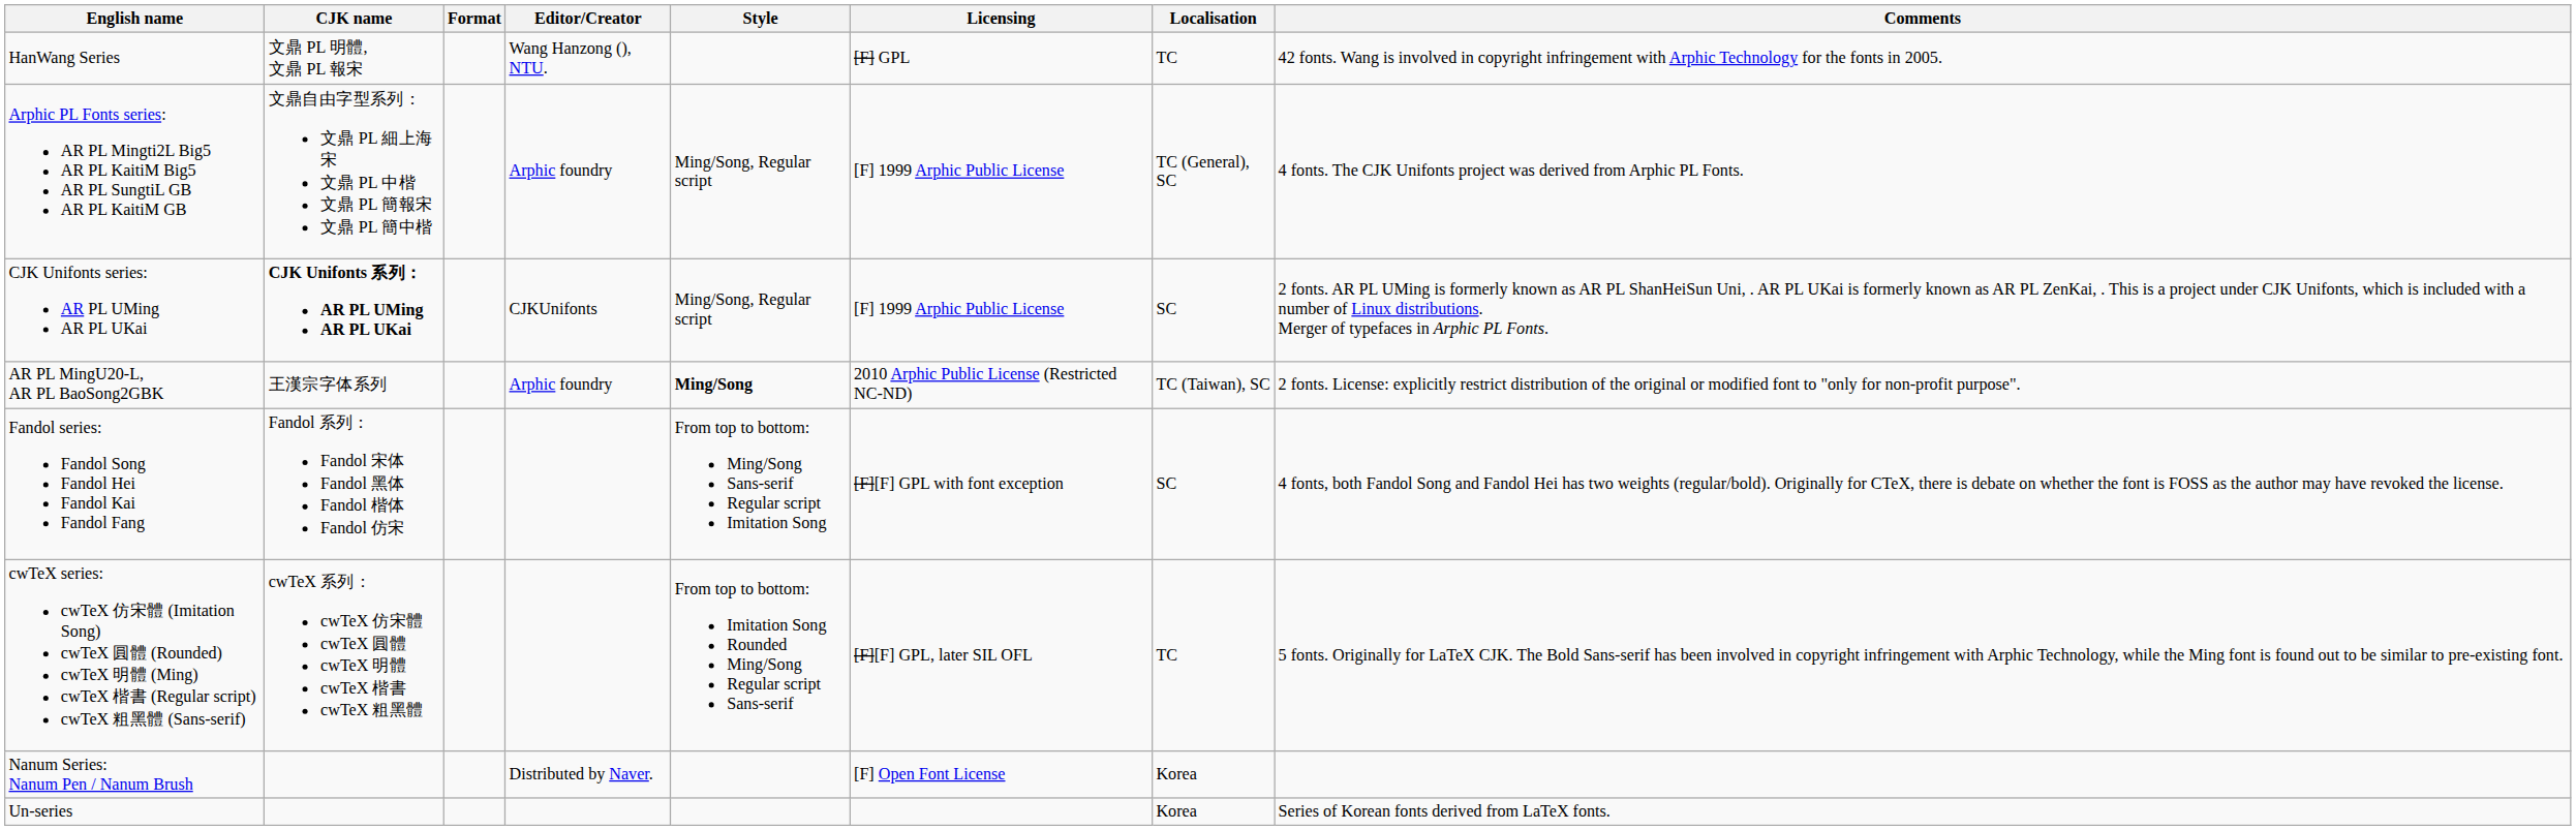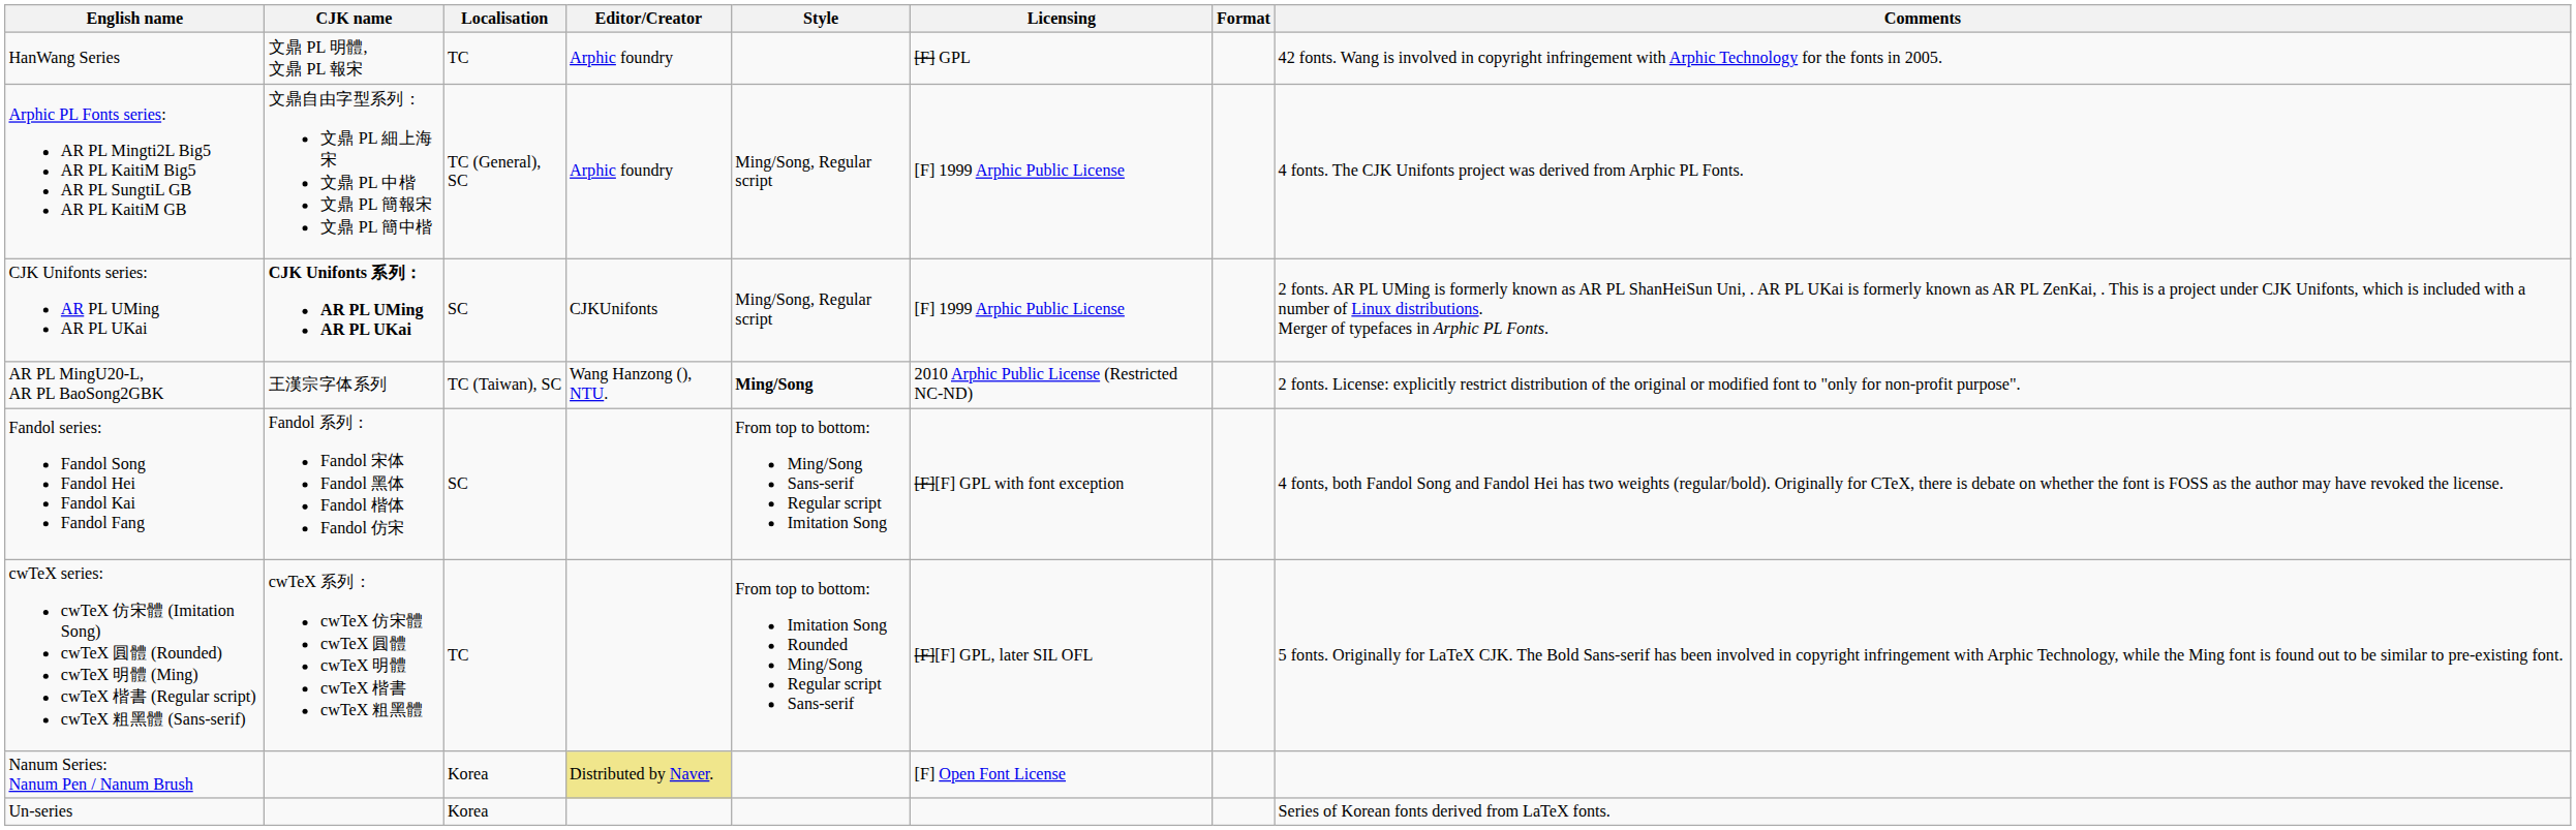 <table class="wikitable sortable" style="font-size: 0.8em;">
 <tr>
 <th>English name</th>
 <th>CJK name</th>
-<th>Format</th>
+<th>Localisation</th>
 <th>Editor/Creator</th>
 <th>Style</th>
 <th>Licensing</th>
-<th>Localisation</th>
+<th>Format</th>
 <th>Comments</th>
 </tr>
 <tr>
 <td>HanWang Series</td>
 <td>文鼎 PL 明體,<br>文鼎 PL 報宋</td>
-<td></td>
-<td>Wang Hanzong (), <a href='#'>NTU</a>.</td>
+<td>TC</td>
+<td><a href='#'>Arphic</a> foundry</td>
 <td></td>
 <td><span><s>[F]</s></span> GPL</td>
-<td>TC</td>
+<td></td>
 <td>42 fonts. Wang is involved in copyright infringement with <a href='#'>Arphic Technology</a> for the fonts in 2005.</td>
 </tr>
 <tr>
 <td><a href='#'>Arphic PL Fonts series</a>:<br><ul><li>AR PL Mingti2L Big5</li><li>AR PL KaitiM Big5</li><li>AR PL SungtiL GB</li><li>AR PL KaitiM GB</li></ul></td>
 <td>文鼎自由字型系列：<br><ul><li>文鼎 PL 細上海宋</li><li>文鼎 PL 中楷</li><li>文鼎 PL 簡報宋</li><li>文鼎 PL 簡中楷</li></ul></td>
-<td></td>
+<td>TC (General), SC</td>
 <td><a href='#'>Arphic</a> foundry</td>
 <td>Ming/Song, Regular script</td>
 <td><span>[F]</span> 1999 <a href='#'>Arphic Public License</a></td>
-<td>TC (General), SC</td>
+<td></td>
 <td>4 fonts. The CJK Unifonts project was derived from Arphic PL Fonts.</td>
 </tr>
 <tr>
 <td>CJK Unifonts series:<br><ul><li><a href='#'>AR</a> PL UMing</li><li>AR PL UKai</li></ul></td>
 <td><strong>CJK Unifonts 系列：<br><ul><li>AR PL UMing</li><li>AR PL UKai</li></ul></strong></td>
-<td></td>
+<td>SC</td>
 <td>CJKUnifonts</td>
 <td>Ming/Song, Regular script</td>
 <td><span>[F]</span> 1999 <a href='#'>Arphic Public License</a></td>
-<td>SC</td>
+<td></td>
 <td>2 fonts. AR PL UMing is formerly known as AR PL ShanHeiSun Uni, . AR PL UKai is formerly known as AR PL ZenKai, . This is a project under CJK Unifonts, which is included with a number of <a href='#'>Linux distributions</a>.<br>Merger of typefaces in <em>Arphic PL Fonts</em>.</td>
 </tr>
 <tr>
 <td>AR PL MingU20-L,<br>AR PL BaoSong2GBK</td>
 <td>王漢宗字体系列</td>
-<td></td>
-<td><a href='#'>Arphic</a> foundry</td>
+<td>TC (Taiwan), SC</td>
+<td>Wang Hanzong (), <a href='#'>NTU</a>.</td>
 <td><strong>Ming/Song</strong></td>
 <td>2010 <a href='#'>Arphic Public License</a> (Restricted NC-ND)</td>
-<td>TC (Taiwan), SC</td>
+<td></td>
 <td>2 fonts. License: explicitly restrict distribution of the original or modified font to "only for non-profit purpose".</td>
 </tr>
 <tr>
 <td>Fandol series:<br><ul><li>Fandol Song</li><li>Fandol Hei</li><li>Fandol Kai</li><li>Fandol Fang</li></ul></td>
 <td>Fandol 系列：<br><ul><li>Fandol 宋体</li><li>Fandol 黑体</li><li>Fandol 楷体</li><li>Fandol 仿宋</li></ul></td>
-<td></td>
+<td>SC</td>
 <td></td>
 <td>From top to bottom:<br><ul><li>Ming/Song</li><li>Sans-serif</li><li>Regular script</li><li>Imitation Song</li></ul></td>
 <td><span><s>[F]</s></span><span>[F]</span> GPL with font exception</td>
-<td>SC</td>
+<td></td>
 <td>4 fonts, both Fandol Song and Fandol Hei has two weights (regular/bold). Originally for CTeX, there is debate on whether the font is FOSS as the author may have revoked the license.</td>
 </tr>
 <tr>
 <td>cwTeX series:<br><ul><li>cwTeX 仿宋體 (Imitation Song)</li><li>cwTeX 圓體 (Rounded)</li><li>cwTeX 明體 (Ming)</li><li>cwTeX 楷書 (Regular script)</li><li>cwTeX 粗黑體 (Sans-serif)</li></ul></td>
 <td>cwTeX 系列：<br><ul><li>cwTeX 仿宋體</li><li>cwTeX 圓體</li><li>cwTeX 明體</li><li>cwTeX 楷書</li><li>cwTeX 粗黑體</li></ul></td>
-<td></td>
+<td>TC</td>
 <td></td>
 <td>From top to bottom:<br><ul><li>Imitation Song</li><li>Rounded</li><li>Ming/Song</li><li>Regular script</li><li>Sans-serif</li></ul></td>
 <td><span><s>[F]</s></span><span>[F]</span> GPL, later SIL OFL</td>
-<td>TC</td>
+<td></td>
 <td>5 fonts. Originally for LaTeX CJK. The Bold Sans-serif has been involved in copyright infringement with Arphic Technology, while the Ming font is found out to be similar to pre-existing font.</td>
 </tr>
 <tr>
 <td>Nanum Series:<br><a href='#'>Nanum Pen / Nanum Brush</a></td>
 <td></td>
-<td></td>
-<td>Distributed by <a href='#'>Naver</a>.</td>
+<td>Korea</td>
+<td style="background: khaki;">Distributed by <a href='#'>Naver</a>.</td>
 <td></td>
 <td><span>[F]</span> <a href='#'>Open Font License</a></td>
-<td>Korea</td>
+<td></td>
 <td></td>
 </tr>
 <tr>
 <td>Un-series</td>
 <td></td>
+<td>Korea</td>
 <td></td>
 <td></td>
 <td></td>
 <td></td>
-<td>Korea</td>
 <td>Series of Korean fonts derived from LaTeX fonts.</td>
 </tr>
 </table>
